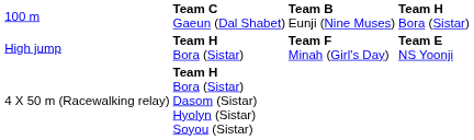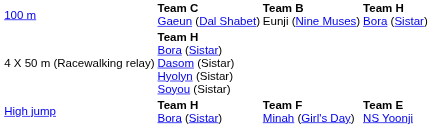 <table>
 <tr>
 <td><a href='#'>100 m</a></td>
 <td><strong>Team C</strong><br><a href='#'>Gaeun</a> (<a href='#'>Dal Shabet</a>)</td>
 <td><strong>Team B</strong><br>Eunji (<a href='#'>Nine Muses</a>)</td>
 <td><strong>Team H</strong><br><a href='#'>Bora</a> (<a href='#'>Sistar</a>)</td>
 </tr>
 <tr>
+<td>4 X 50 m (Racewalking relay)</td>
+<td><strong>Team H</strong><br><a href='#'>Bora</a> (<a href='#'>Sistar</a>)<br><a href='#'>Dasom</a> (Sistar)<br><a href='#'>Hyolyn</a> (Sistar)<br><a href='#'>Soyou</a> (Sistar)</td>
+<td></td>
+<td></td>
+</tr>
+<tr>
 <td><a href='#'>High jump</a></td>
 <td><strong>Team H</strong><br><a href='#'>Bora</a> (<a href='#'>Sistar</a>)</td>
 <td><strong>Team F</strong><br><a href='#'>Minah</a> (<a href='#'>Girl's Day</a>)</td>
 <td><strong>Team E</strong><br><a href='#'>NS Yoonji</a></td>
 </tr>
-<tr>
-<td>4 X 50 m (Racewalking relay)</td>
-<td><strong>Team H</strong><br><a href='#'>Bora</a> (<a href='#'>Sistar</a>)<br><a href='#'>Dasom</a> (Sistar)<br><a href='#'>Hyolyn</a> (Sistar)<br><a href='#'>Soyou</a> (Sistar)</td>
-<td></td>
-<td></td>
-</tr>
 </table>
